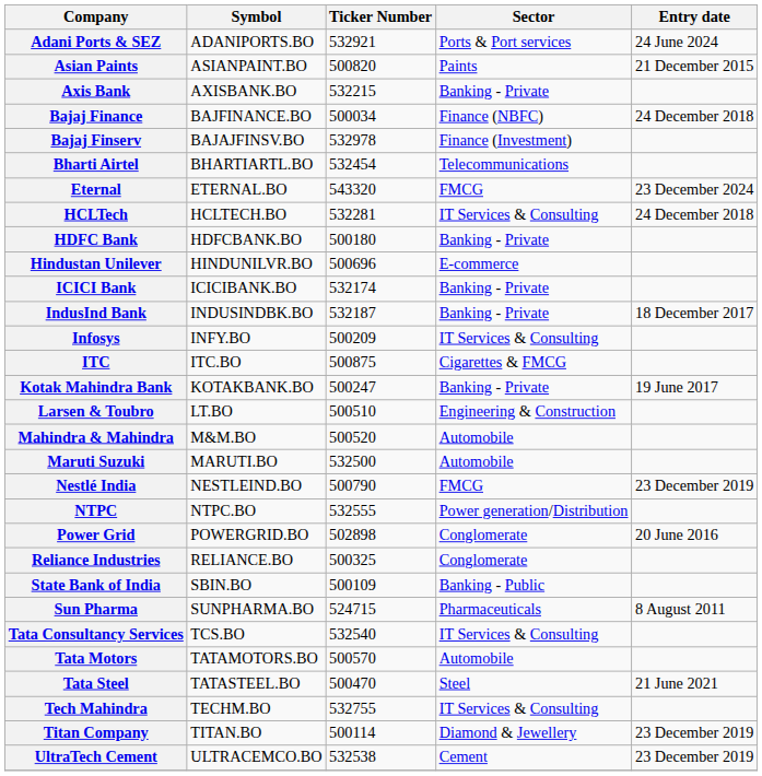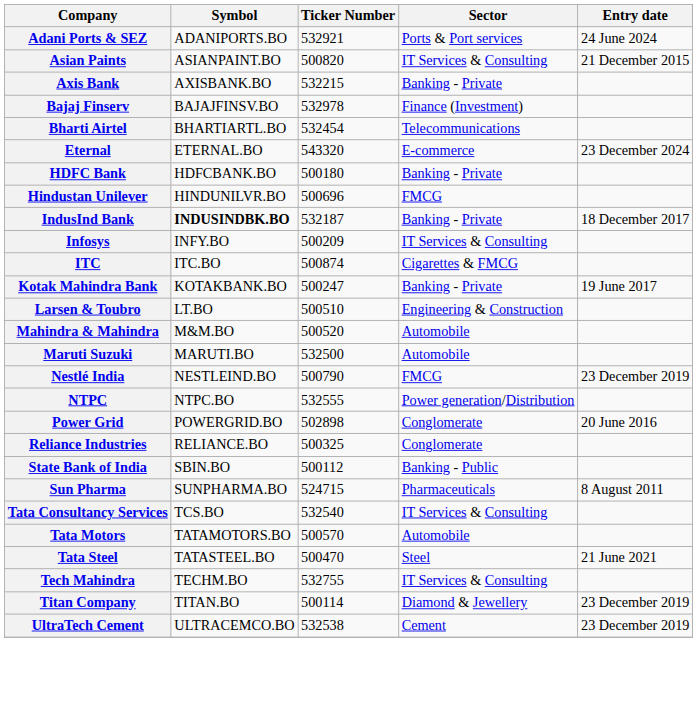 <table class="wikitable sortable" id="constituents">
 <tr>
 <th>Company</th>
 <th>Symbol</th>
 <th>Ticker Number</th>
 <th>Sector</th>
 <th>Entry date</th>
 </tr>
 <tr>
 <th><a href='#'>Adani Ports & SEZ</a></th>
 <td>ADANIPORTS.BO</td>
 <td>532921</td>
 <td><a href='#'>Ports</a> & <a href='#'>Port services</a></td>
 <td>24 June 2024</td>
 </tr>
 <tr>
 <th><a href='#'>Asian Paints</a></th>
 <td>ASIANPAINT.BO</td>
 <td>500820</td>
-<td><a href='#'>Paints</a></td>
+<td><a href='#'>IT Services</a> & <a href='#'>Consulting</a></td>
 <td>21 December 2015</td>
 </tr>
 <tr>
 <th><a href='#'>Axis Bank</a></th>
 <td>AXISBANK.BO</td>
 <td>532215</td>
 <td><a href='#'>Banking</a> - <a href='#'>Private</a></td>
 <td></td>
-</tr>
-<tr>
-<th><a href='#'>Bajaj Finance</a></th>
-<td>BAJFINANCE.BO</td>
-<td>500034</td>
-<td><a href='#'>Finance</a> (<a href='#'>NBFC</a>)</td>
-<td>24 December 2018</td>
 </tr>
 <tr>
 <th><a href='#'>Bajaj Finserv</a></th>
 <td>BAJAJFINSV.BO</td>
 <td>532978</td>
 <td><a href='#'>Finance</a> (<a href='#'>Investment</a>)</td>
 <td></td>
 </tr>
 <tr>
 <th><a href='#'>Bharti Airtel</a></th>
 <td>BHARTIARTL.BO</td>
 <td>532454</td>
 <td><a href='#'>Telecommunications</a></td>
 <td></td>
 </tr>
 <tr>
 <th><a href='#'>Eternal</a></th>
 <td>ETERNAL.BO</td>
 <td>543320</td>
-<td><a href='#'>FMCG</a></td>
+<td><a href='#'>E-commerce</a></td>
 <td>23 December 2024</td>
-</tr>
-<tr>
-<th><a href='#'>HCLTech</a></th>
-<td>HCLTECH.BO</td>
-<td>532281</td>
-<td><a href='#'>IT Services</a> & <a href='#'>Consulting</a></td>
-<td>24 December 2018</td>
 </tr>
 <tr>
 <th><a href='#'>HDFC Bank</a></th>
 <td>HDFCBANK.BO</td>
 <td>500180</td>
 <td><a href='#'>Banking</a> - <a href='#'>Private</a></td>
 <td></td>
 </tr>
 <tr>
 <th><a href='#'>Hindustan Unilever</a></th>
 <td>HINDUNILVR.BO</td>
 <td>500696</td>
-<td><a href='#'>E-commerce</a></td>
-<td></td>
-</tr>
-<tr>
-<th><a href='#'>ICICI Bank</a></th>
-<td>ICICIBANK.BO</td>
-<td>532174</td>
-<td><a href='#'>Banking</a> - <a href='#'>Private</a></td>
+<td><a href='#'>FMCG</a></td>
 <td></td>
 </tr>
 <tr>
 <th><a href='#'>IndusInd Bank</a></th>
-<td>INDUSINDBK.BO</td>
+<td><strong>INDUSINDBK.BO</strong></td>
 <td>532187</td>
 <td><a href='#'>Banking</a> - <a href='#'>Private</a></td>
 <td>18 December 2017</td>
 </tr>
 <tr>
 <th><a href='#'>Infosys</a></th>
 <td>INFY.BO</td>
 <td>500209</td>
 <td><a href='#'>IT Services</a> & <a href='#'>Consulting</a></td>
 <td></td>
 </tr>
 <tr>
 <th><a href='#'>ITC</a></th>
 <td>ITC.BO</td>
-<td>500875</td>
+<td>500874</td>
 <td><a href='#'>Cigarettes</a> & <a href='#'>FMCG</a></td>
 <td></td>
 </tr>
 <tr>
 <th><a href='#'>Kotak Mahindra Bank</a></th>
 <td>KOTAKBANK.BO</td>
 <td>500247</td>
 <td><a href='#'>Banking</a> - <a href='#'>Private</a></td>
 <td>19 June 2017</td>
 </tr>
 <tr>
 <th><a href='#'>Larsen & Toubro</a></th>
 <td>LT.BO</td>
 <td>500510</td>
 <td><a href='#'>Engineering</a> & <a href='#'>Construction</a></td>
 <td></td>
 </tr>
 <tr>
 <th><a href='#'>Mahindra & Mahindra</a></th>
 <td>M&M.BO</td>
 <td>500520</td>
 <td><a href='#'>Automobile</a></td>
 <td></td>
 </tr>
 <tr>
 <th><a href='#'>Maruti Suzuki</a></th>
 <td>MARUTI.BO</td>
 <td>532500</td>
 <td><a href='#'>Automobile</a></td>
 <td></td>
 </tr>
 <tr>
 <th><a href='#'>Nestlé India</a></th>
 <td>NESTLEIND.BO</td>
 <td>500790</td>
 <td><a href='#'>FMCG</a></td>
 <td>23 December 2019</td>
 </tr>
 <tr>
 <th><a href='#'>NTPC</a></th>
 <td>NTPC.BO</td>
 <td>532555</td>
 <td><a href='#'>Power generation</a>/<a href='#'>Distribution</a></td>
 <td></td>
 </tr>
 <tr>
 <th><a href='#'>Power Grid</a></th>
 <td>POWERGRID.BO</td>
 <td>502898</td>
 <td><a href='#'>Conglomerate</a></td>
 <td>20 June 2016</td>
 </tr>
 <tr>
 <th><a href='#'>Reliance Industries</a></th>
 <td>RELIANCE.BO</td>
 <td>500325</td>
 <td><a href='#'>Conglomerate</a></td>
 <td></td>
 </tr>
 <tr>
 <th><a href='#'>State Bank of India</a></th>
 <td>SBIN.BO</td>
-<td>500109</td>
+<td>500112</td>
 <td><a href='#'>Banking</a> - <a href='#'>Public</a></td>
 <td></td>
 </tr>
 <tr>
 <th><a href='#'>Sun Pharma</a></th>
 <td>SUNPHARMA.BO</td>
 <td>524715</td>
 <td><a href='#'>Pharmaceuticals</a></td>
 <td>8 August 2011</td>
 </tr>
 <tr>
 <th><a href='#'>Tata Consultancy Services</a></th>
 <td>TCS.BO</td>
 <td>532540</td>
 <td><a href='#'>IT Services</a> & <a href='#'>Consulting</a></td>
 <td></td>
 </tr>
 <tr>
 <th><a href='#'>Tata Motors</a></th>
 <td>TATAMOTORS.BO</td>
 <td>500570</td>
 <td><a href='#'>Automobile</a></td>
 <td></td>
 </tr>
 <tr>
 <th><a href='#'>Tata Steel</a></th>
 <td>TATASTEEL.BO</td>
 <td>500470</td>
 <td><a href='#'>Steel</a></td>
 <td>21 June 2021</td>
 </tr>
 <tr>
 <th><a href='#'>Tech Mahindra</a></th>
 <td>TECHM.BO</td>
 <td>532755</td>
 <td><a href='#'>IT Services</a> & <a href='#'>Consulting</a></td>
 <td></td>
 </tr>
 <tr>
 <th><a href='#'>Titan Company</a></th>
 <td>TITAN.BO</td>
 <td>500114</td>
 <td><a href='#'>Diamond</a> & <a href='#'>Jewellery</a></td>
 <td>23 December 2019</td>
 </tr>
 <tr>
 <th><a href='#'>UltraTech Cement</a></th>
 <td>ULTRACEMCO.BO</td>
 <td>532538</td>
 <td><a href='#'>Cement</a></td>
 <td>23 December 2019</td>
 </tr>
 <tr>
 </tr>
 </table>
